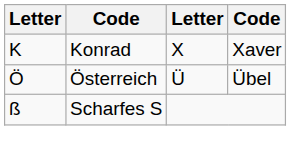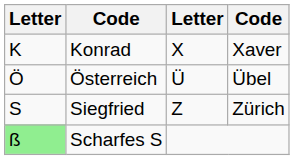 <table class="wikitable">
 <tr>
 <th>Letter</th>
 <th>Code</th>
 <th>Letter</th>
 <th>Code</th>
 </tr>
 <tr>
 <td>K</td>
 <td>Konrad</td>
 <td>X</td>
 <td>Xaver</td>
 </tr>
 <tr>
 <td>Ö</td>
 <td>Österreich</td>
 <td>Ü</td>
 <td>Übel</td>
 </tr>
 <tr>
-<td>ß</td>
+<td>S</td>
+<td>Siegfried</td>
+<td>Z</td>
+<td>Zürich</td>
+</tr>
+<tr>
+<td style="background: lightgreen;">ß</td>
 <td>Scharfes S</td>
 <td colspan="2"> </td>
 </tr>
 </table>
